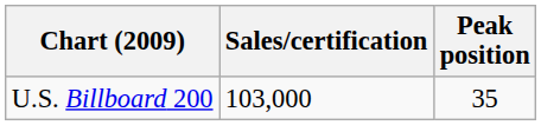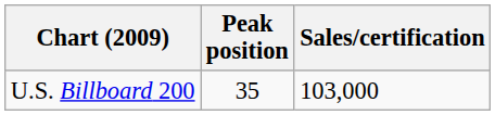 <table class="wikitable">
 <tr>
 <th>Chart (2009)</th>
+<th>Peak<br>position</th>
 <th>Sales/certification</th>
-<th>Peak<br>position</th>
 </tr>
 <tr>
 <td>U.S. <a href='#'><em>Billboard</em> 200</a></td>
+<td style="text-align:center;">35</td>
 <td>103,000</td>
-<td style="text-align:center;">35</td>
 </tr>
 </table>
